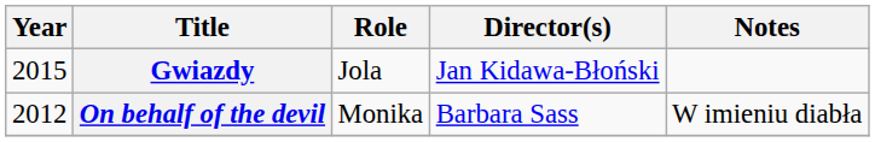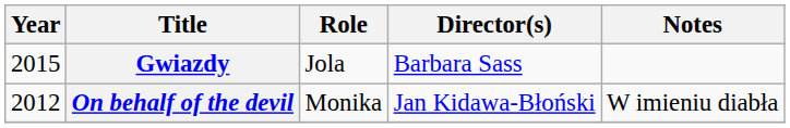 <table class="wikitable sortable plainrowheaders">
 <tr>
 <th scope="col">Year</th>
 <th scope="col">Title</th>
 <th scope="col">Role</th>
 <th scope="col">Director(s)</th>
 <th scope="col" class="unsortable">Notes</th>
 </tr>
 <tr>
 <td>2015</td>
 <th scope="row"><a href='#'>Gwiazdy</a></th>
 <td>Jola</td>
-<td><a href='#'>Jan Kidawa-Błoński</a></td>
+<td><a href='#'>Barbara Sass</a></td>
 </tr>
 <tr>
 <td>2012</td>
 <th scope="row"><em><a href='#'>On behalf of the devil</a></em></th>
 <td>Monika</td>
-<td><a href='#'>Barbara Sass</a></td>
+<td><a href='#'>Jan Kidawa-Błoński</a></td>
 <td>W imieniu diabła</td>
 </tr>
 <tr>
 </tr>
 </table>
